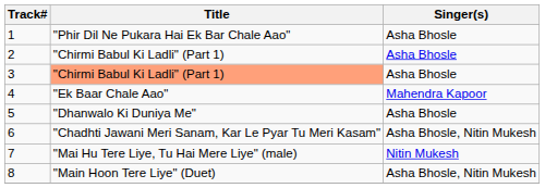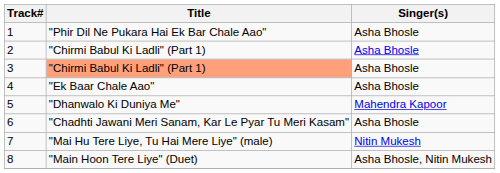 <table class="wikitable">
 <tr>
 <th>Track#</th>
 <th>Title</th>
 <th>Singer(s)</th>
 </tr>
 <tr>
 <td>1</td>
 <td>"Phir Dil Ne Pukara Hai Ek Bar Chale Aao"</td>
 <td>Asha Bhosle</td>
 </tr>
 <tr>
 <td>2</td>
 <td>"Chirmi Babul Ki Ladli" (Part 1)</td>
 <td><a href='#'>Asha Bhosle</a></td>
 </tr>
 <tr>
 <td>3</td>
 <td style="background: lightsalmon;">"Chirmi Babul Ki Ladli" (Part 1)</td>
 <td>Asha Bhosle</td>
 </tr>
 <tr>
 <td>4</td>
 <td>"Ek Baar Chale Aao"</td>
-<td><a href='#'>Mahendra Kapoor</a></td>
+<td>Asha Bhosle</td>
 </tr>
 <tr>
 <td>5</td>
 <td>"Dhanwalo Ki Duniya Me"</td>
-<td>Asha Bhosle</td>
+<td><a href='#'>Mahendra Kapoor</a></td>
 </tr>
 <tr>
 <td>6</td>
 <td>"Chadhti Jawani Meri Sanam, Kar Le Pyar Tu Meri Kasam"</td>
-<td>Asha Bhosle, Nitin Mukesh</td>
+<td>Asha Bhosle</td>
 </tr>
 <tr>
 <td>7</td>
 <td>"Mai Hu Tere Liye, Tu Hai Mere Liye" (male)</td>
 <td><a href='#'>Nitin Mukesh</a></td>
 </tr>
 <tr>
 <td>8</td>
 <td>"Main Hoon Tere Liye" (Duet)</td>
 <td>Asha Bhosle, Nitin Mukesh</td>
 </tr>
 <tr>
 </tr>
 </table>
